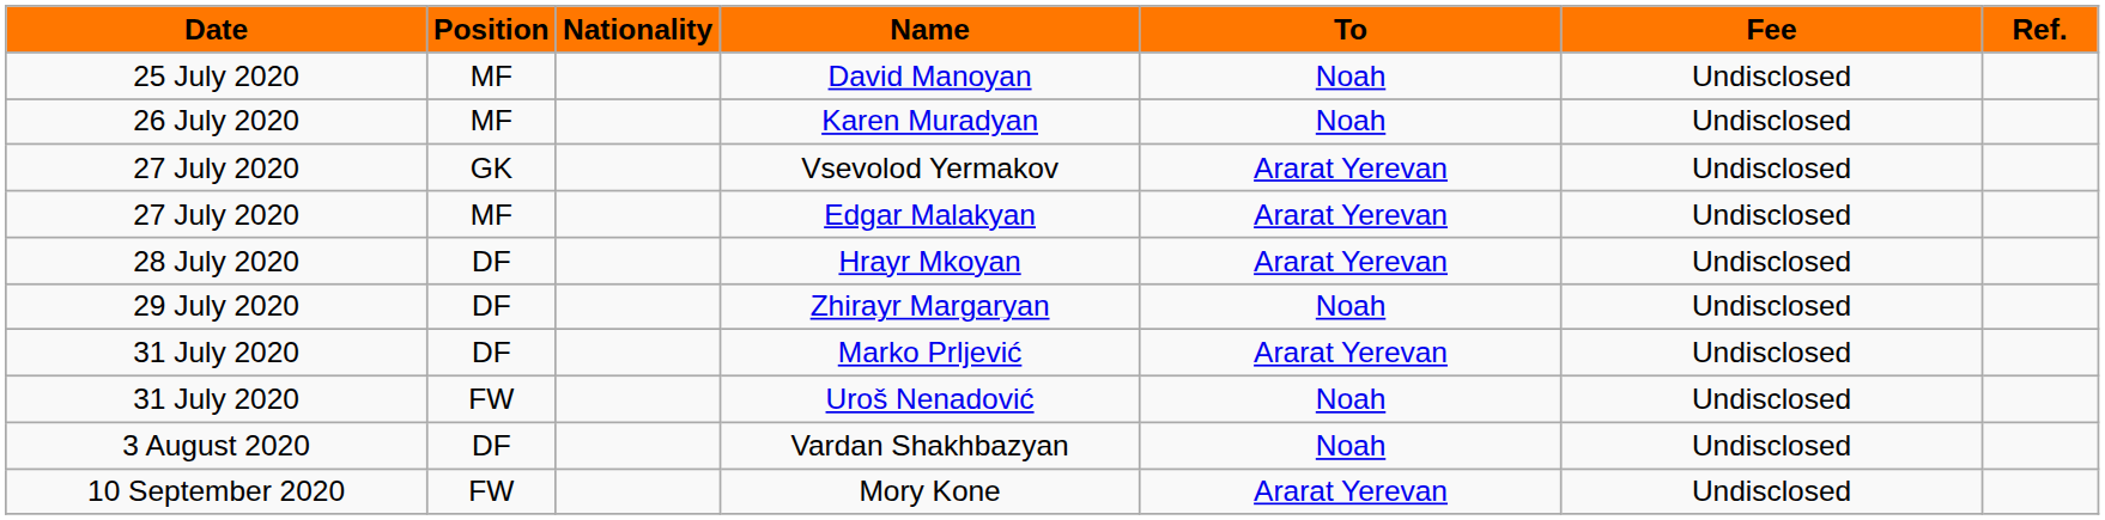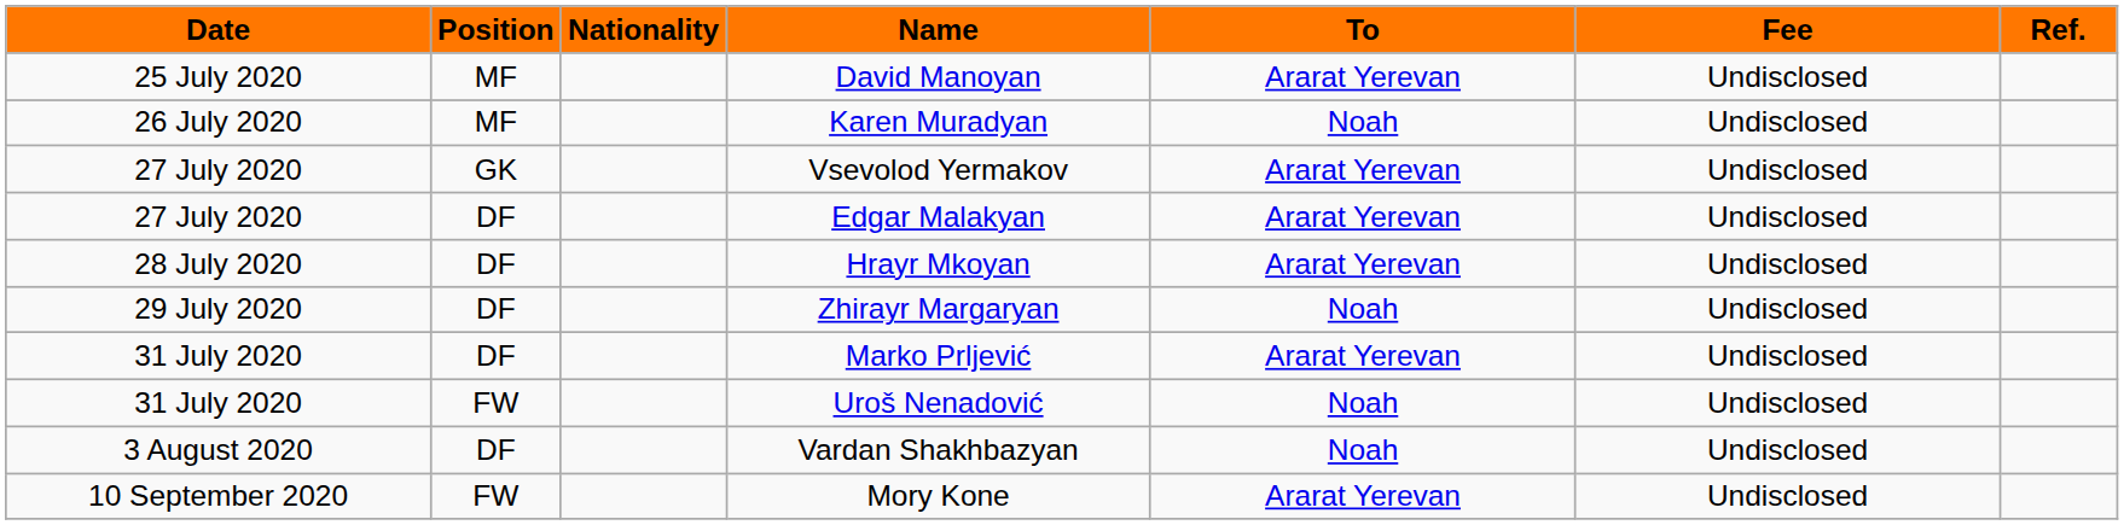 <table class="wikitable"  style="text-align:center; font-size:90%; ">
 <tr>
 <th style="background:#FF7700; color:black; width:200px;">Date</th>
 <th style="background:#FF7700; color:black; width:50px;">Position</th>
 <th style="background:#FF7700; color:black; width:50px;">Nationality</th>
 <th style="background:#FF7700; color:black; width:200px;">Name</th>
 <th style="background:#FF7700; color:black; width:200px;">To</th>
 <th style="background:#FF7700; color:black; width:200px;">Fee</th>
 <th style="background:#FF7700; color:black; width:50px;">Ref.</th>
 </tr>
 <tr>
 <td>25 July 2020</td>
 <td>MF</td>
 <td></td>
 <td><a href='#'>David Manoyan</a></td>
-<td><a href='#'>Noah</a></td>
+<td><a href='#'>Ararat Yerevan</a></td>
 <td>Undisclosed</td>
 <td></td>
 </tr>
 <tr>
 <td>26 July 2020</td>
 <td>MF</td>
 <td></td>
 <td><a href='#'>Karen Muradyan</a></td>
 <td><a href='#'>Noah</a></td>
 <td>Undisclosed</td>
 <td></td>
 </tr>
 <tr>
 <td>27 July 2020</td>
 <td>GK</td>
 <td></td>
 <td>Vsevolod Yermakov</td>
 <td><a href='#'>Ararat Yerevan</a></td>
 <td>Undisclosed</td>
 <td></td>
 </tr>
 <tr>
 <td>27 July 2020</td>
-<td>MF</td>
+<td>DF</td>
 <td></td>
 <td><a href='#'>Edgar Malakyan</a></td>
 <td><a href='#'>Ararat Yerevan</a></td>
 <td>Undisclosed</td>
 <td></td>
 </tr>
 <tr>
 <td>28 July 2020</td>
 <td>DF</td>
 <td></td>
 <td><a href='#'>Hrayr Mkoyan</a></td>
 <td><a href='#'>Ararat Yerevan</a></td>
 <td>Undisclosed</td>
 <td></td>
 </tr>
 <tr>
 <td>29 July 2020</td>
 <td>DF</td>
 <td></td>
 <td><a href='#'>Zhirayr Margaryan</a></td>
 <td><a href='#'>Noah</a></td>
 <td>Undisclosed</td>
 <td></td>
 </tr>
 <tr>
 <td>31 July 2020</td>
 <td>DF</td>
 <td></td>
 <td><a href='#'>Marko Prljević</a></td>
 <td><a href='#'>Ararat Yerevan</a></td>
 <td>Undisclosed</td>
 <td></td>
 </tr>
 <tr>
 <td>31 July 2020</td>
 <td>FW</td>
 <td></td>
 <td><a href='#'>Uroš Nenadović</a></td>
 <td><a href='#'>Noah</a></td>
 <td>Undisclosed</td>
 <td></td>
 </tr>
 <tr>
 <td>3 August 2020</td>
 <td>DF</td>
 <td></td>
 <td>Vardan Shakhbazyan</td>
 <td><a href='#'>Noah</a></td>
 <td>Undisclosed</td>
 <td></td>
 </tr>
 <tr>
 <td>10 September 2020</td>
 <td>FW</td>
 <td></td>
 <td>Mory Kone</td>
 <td><a href='#'>Ararat Yerevan</a></td>
 <td>Undisclosed</td>
 <td></td>
 </tr>
 </table>
